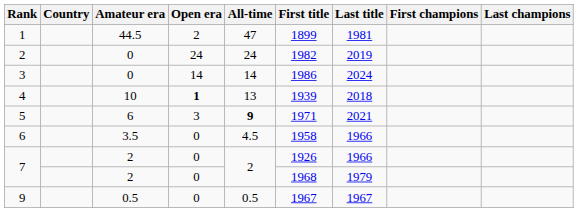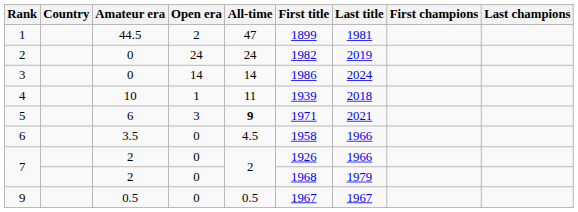 <table class="wikitable sortable">
 <tr>
 <th>Rank</th>
 <th>Country</th>
 <th>Amateur era</th>
 <th>Open era</th>
 <th>All-time</th>
 <th>First title</th>
 <th>Last title</th>
 <th>First champions</th>
 <th>Last champions</th>
 </tr>
 <tr>
 <td align=center>1</td>
 <td></td>
 <td align=center>44.5</td>
 <td align=center>2</td>
 <td align=center>47</td>
 <td align=center><a href='#'>1899</a></td>
 <td align=center><a href='#'>1981</a></td>
 <td><br></td>
 <td><br></td>
 </tr>
 <tr>
 <td align=center>2</td>
 <td></td>
 <td align=center>0</td>
 <td align=center>24</td>
 <td align=center>24</td>
 <td align=center><a href='#'>1982</a></td>
 <td align=center><a href='#'>2019</a></td>
 <td><br></td>
 <td><br></td>
 </tr>
 <tr>
 <td align=center>3</td>
 <td></td>
 <td align=center>0</td>
 <td align=center>14</td>
 <td align=center>14</td>
 <td align=center><a href='#'>1986</a></td>
 <td align=center><a href='#'>2024</a></td>
 <td><br></td>
 <td><br></td>
 </tr>
 <tr>
 <td align=center>4</td>
 <td></td>
 <td align=center>10</td>
-<td align=center><strong>1</strong></td>
-<td align=center>13</td>
+<td align=center>1</td>
+<td align=center>11</td>
 <td align=center><a href='#'>1939</a></td>
 <td align=center><a href='#'>2018</a></td>
 <td><br></td>
 <td><br></td>
 </tr>
 <tr>
 <td align=center>5</td>
 <td></td>
 <td align=center>6</td>
 <td align=center>3</td>
 <td align=center><strong>9</strong></td>
 <td align=center><a href='#'>1971</a></td>
 <td align=center><a href='#'>2021</a></td>
 <td><br></td>
 <td><br></td>
 </tr>
 <tr>
 <td align=center>6</td>
 <td></td>
 <td align=center>3.5</td>
 <td align=center>0</td>
 <td align=center>4.5</td>
 <td align=center><a href='#'>1958</a></td>
 <td align=center><a href='#'>1966</a></td>
 <td><br></td>
 <td><br> </td>
 </tr>
 <tr>
 <td rowspan=2 align=center>7</td>
 <td></td>
 <td align=center>2</td>
 <td align=center>0</td>
 <td rowspan=2 align=center>2</td>
 <td align=center><a href='#'>1926</a></td>
 <td align=center><a href='#'>1966</a></td>
 <td><br> </td>
 <td><br> </td>
 </tr>
 <tr>
 <td></td>
 <td align=center>2</td>
 <td align=center>0</td>
 <td align=center><a href='#'>1968</a></td>
 <td align=center><a href='#'>1979</a></td>
 <td><br></td>
 <td><br></td>
 </tr>
 <tr>
 <td align=center>9</td>
 <td></td>
 <td align=center>0.5</td>
 <td align=center>0</td>
 <td align=center>0.5</td>
 <td align=center><a href='#'>1967</a></td>
 <td align=center><a href='#'>1967</a></td>
 <td><br> </td>
 <td><br> </td>
 </tr>
 </table>
